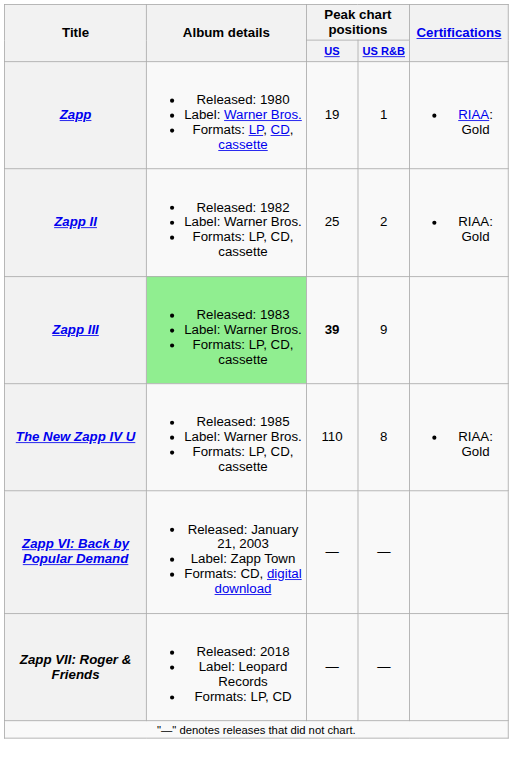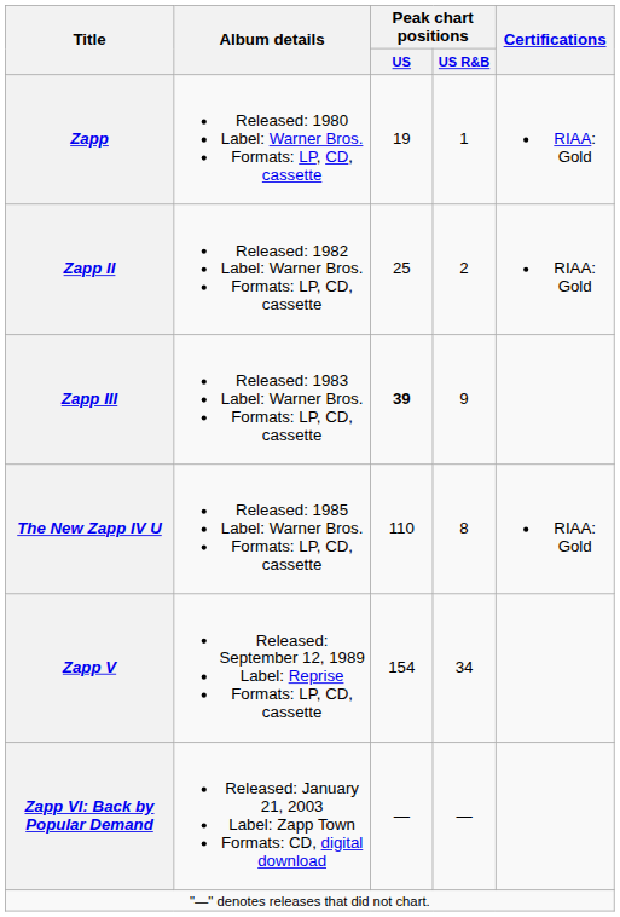 <table class="wikitable plainrowheaders" style="text-align:center">
 <tr>
 <th scope="col" rowspan="2">Title</th>
 <th scope="col" rowspan="2">Album details</th>
 <th scope="col" colspan="2">Peak chart positions</th>
 <th scope="col" rowspan="2"><a href='#'>Certifications</a></th>
 </tr>
 <tr>
 <th width=55><small><a href='#'>US</a></small><br></th>
 <th width=55><small><a href='#'>US R&B</a></small><br></th>
 </tr>
 <tr>
 <th scope="row"><em><a href='#'>Zapp</a></em></th>
 <td><br><ul><li>Released: 1980</li><li>Label: <a href='#'>Warner Bros.</a></li><li>Formats: <a href='#'>LP</a>, <a href='#'>CD</a>, <a href='#'>cassette</a></li></ul></td>
 <td>19</td>
 <td>1</td>
 <td><br><ul><li><a href='#'>RIAA</a>: Gold</li></ul></td>
 </tr>
 <tr>
 <th scope="row"><em><a href='#'>Zapp II</a></em></th>
 <td><br><ul><li>Released: 1982</li><li>Label: Warner Bros.</li><li>Formats: LP, CD, cassette</li></ul></td>
 <td>25</td>
 <td>2</td>
 <td><br><ul><li>RIAA: Gold</li></ul></td>
 </tr>
 <tr>
 <th scope="row"><em><a href='#'>Zapp III</a></em></th>
-<td style="background: lightgreen;"><br><ul><li>Released: 1983</li><li>Label: Warner Bros.</li><li>Formats: LP, CD, cassette</li></ul></td>
+<td><br><ul><li>Released: 1983</li><li>Label: Warner Bros.</li><li>Formats: LP, CD, cassette</li></ul></td>
 <td><strong>39</strong></td>
 <td>9</td>
 <td></td>
 </tr>
 <tr>
 <th scope="row"><em><a href='#'>The New Zapp IV U</a></em></th>
 <td><br><ul><li>Released: 1985</li><li>Label: Warner Bros.</li><li>Formats: LP, CD, cassette</li></ul></td>
 <td>110</td>
 <td>8</td>
 <td><br><ul><li>RIAA: Gold</li></ul></td>
 </tr>
 <tr>
-<th scope="row"><em><a href='#'>Zapp VI: Back by Popular Demand</a></em></th>
-<td><br><ul><li>Released: January 21, 2003</li><li>Label: Zapp Town</li><li>Formats: CD, <a href='#'>digital download</a></li></ul></td>
-<td>—</td>
-<td>—</td>
+<th scope="row"><em><a href='#'>Zapp V</a></em></th>
+<td><br><ul><li>Released: September 12, 1989</li><li>Label: <a href='#'>Reprise</a></li><li>Formats: LP, CD, cassette</li></ul></td>
+<td>154</td>
+<td>34</td>
 <td></td>
 </tr>
 <tr>
-<th scope="row"><em>Zapp VII: Roger & Friends</em></th>
-<td><br><ul><li>Released: 2018</li><li>Label: Leopard Records</li><li>Formats: LP, CD</li></ul></td>
+<th scope="row"><em><a href='#'>Zapp VI: Back by Popular Demand</a></em></th>
+<td><br><ul><li>Released: January 21, 2003</li><li>Label: Zapp Town</li><li>Formats: CD, <a href='#'>digital download</a></li></ul></td>
 <td>—</td>
 <td>—</td>
 <td></td>
 </tr>
 <tr>
 <td colspan="5" style="font-size:85%">"—" denotes releases that did not chart.</td>
 </tr>
 </table>
